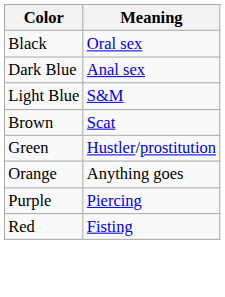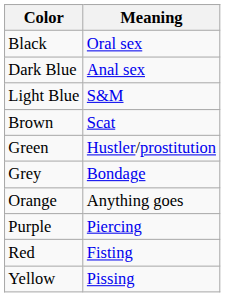 <table class="wikitable">
 <tr>
 <th>Color</th>
 <th>Meaning</th>
 </tr>
 <tr>
 <td style="text-align:left"> Black</td>
 <td><a href='#'>Oral sex</a></td>
 </tr>
 <tr>
 <td style="text-align:left"> Dark Blue</td>
 <td><a href='#'>Anal sex</a></td>
 </tr>
 <tr>
 <td style="text-align:left"> Light Blue</td>
 <td><a href='#'>S&M</a></td>
 </tr>
 <tr>
 <td style="text-align:left"> Brown</td>
 <td><a href='#'>Scat</a></td>
 </tr>
 <tr>
 <td style="text-align:left"> Green</td>
 <td><a href='#'>Hustler</a>/<a href='#'>prostitution</a></td>
 </tr>
 <tr>
+<td style="text-align:left"> Grey</td>
+<td><a href='#'>Bondage</a></td>
+</tr>
+<tr>
 <td style="text-align:left"> Orange</td>
 <td>Anything goes</td>
 </tr>
 <tr>
 <td style="text-align:left"> Purple</td>
 <td><a href='#'>Piercing</a></td>
 </tr>
 <tr>
 <td style="text-align:left"> Red</td>
 <td><a href='#'>Fisting</a></td>
 </tr>
+<tr>
+<td style="text-align:left"> Yellow</td>
+<td><a href='#'>Pissing</a></td>
+</tr>
 </table>
